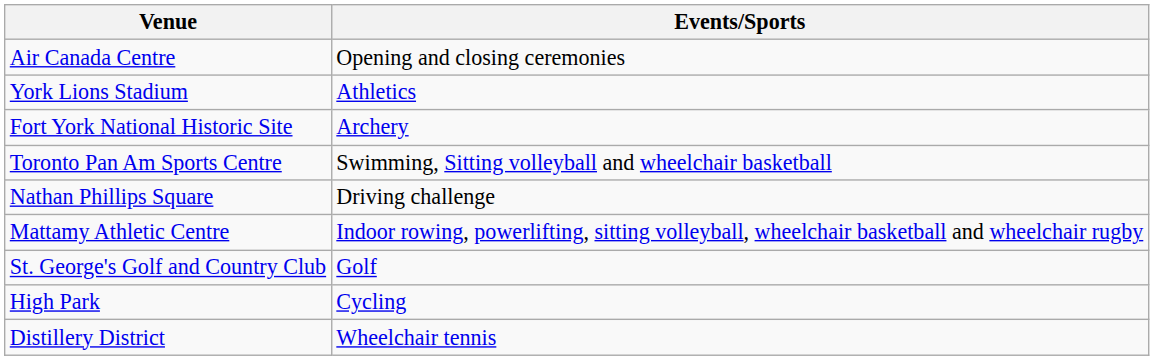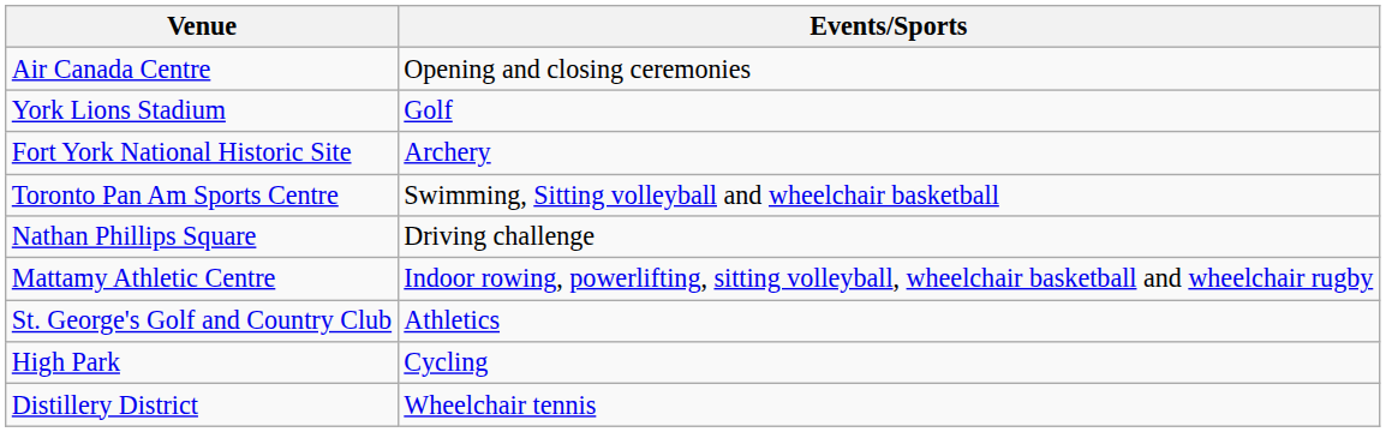 <table class="wikitable sortable">
 <tr>
 <th rowspan="1">Venue</th>
 <th colspan="1" class="unsortable">Events/Sports</th>
 </tr>
 <tr>
 <td><a href='#'>Air Canada Centre</a></td>
 <td>Opening and closing ceremonies</td>
 </tr>
 <tr>
 <td><a href='#'>York Lions Stadium</a></td>
-<td><a href='#'>Athletics</a></td>
+<td><a href='#'>Golf</a></td>
 </tr>
 <tr>
 <td><a href='#'>Fort York National Historic Site</a></td>
 <td><a href='#'>Archery</a></td>
 </tr>
 <tr>
 <td><a href='#'>Toronto Pan Am Sports Centre</a></td>
 <td>Swimming, <a href='#'>Sitting volleyball</a> and <a href='#'>wheelchair basketball</a></td>
 </tr>
 <tr>
 <td><a href='#'>Nathan Phillips Square</a></td>
 <td>Driving challenge</td>
 </tr>
 <tr>
 <td><a href='#'>Mattamy Athletic Centre</a></td>
 <td><a href='#'>Indoor rowing</a>, <a href='#'>powerlifting</a>, <a href='#'>sitting volleyball</a>, <a href='#'>wheelchair basketball</a> and <a href='#'>wheelchair rugby</a></td>
 </tr>
 <tr>
 <td><a href='#'>St. George's Golf and Country Club</a></td>
-<td><a href='#'>Golf</a></td>
+<td><a href='#'>Athletics</a></td>
 </tr>
 <tr>
 <td><a href='#'>High Park</a></td>
 <td><a href='#'>Cycling</a></td>
 </tr>
 <tr>
 <td><a href='#'>Distillery District</a></td>
 <td><a href='#'>Wheelchair tennis</a></td>
 </tr>
 </table>
